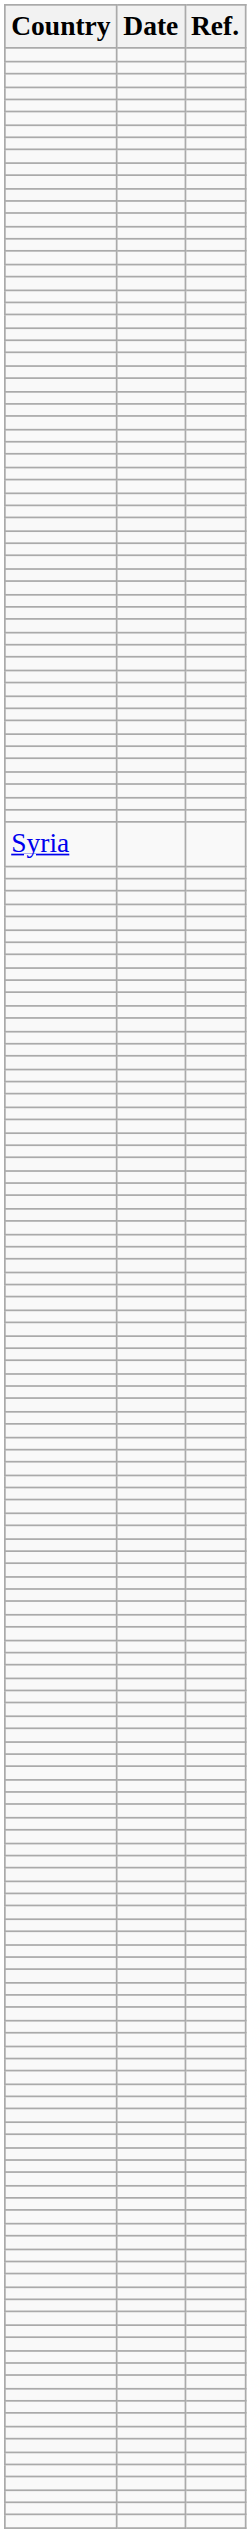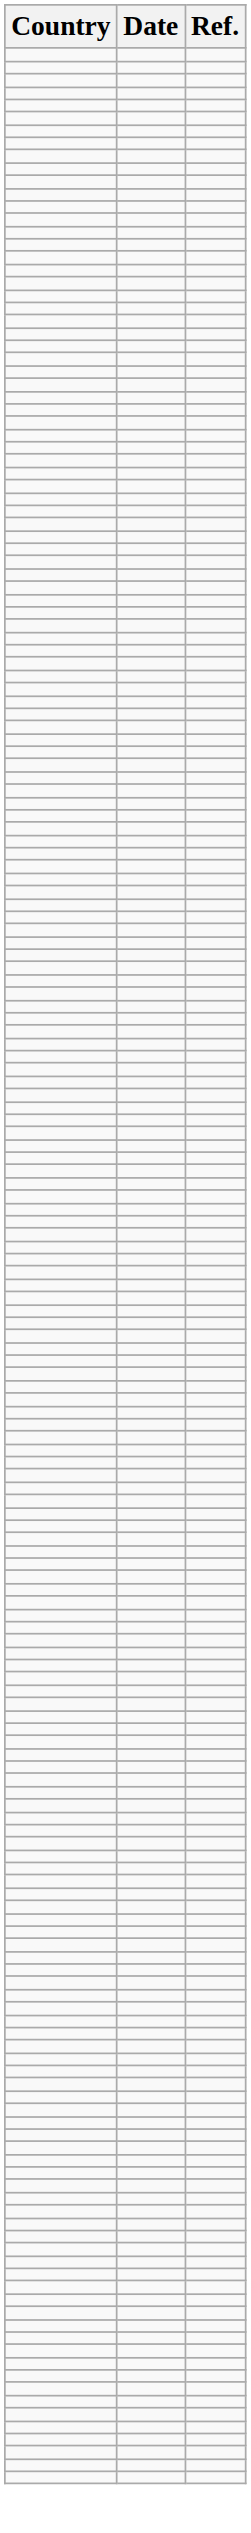 <table class="wikitable sortable">
 <tr>
 <th>Country</th>
 <th>Date</th>
 <th>Ref.</th>
 </tr>
 <tr>
 <td></td>
 <td></td>
 <td></td>
 </tr>
 <tr>
 <td></td>
 <td></td>
 <td></td>
 </tr>
 <tr>
 <td></td>
 <td></td>
 <td></td>
 </tr>
 <tr>
 <td></td>
 <td></td>
 <td></td>
 </tr>
 <tr>
 <td></td>
 <td></td>
 <td></td>
 </tr>
 <tr>
 <td></td>
 <td></td>
 <td></td>
 </tr>
 <tr>
 <td></td>
 <td></td>
 <td></td>
 </tr>
 <tr>
 <td></td>
 <td></td>
 <td></td>
 </tr>
 <tr>
 <td></td>
 <td></td>
 <td></td>
 </tr>
 <tr>
 <td></td>
 <td></td>
 <td></td>
 </tr>
 <tr>
 <td></td>
 <td></td>
 <td></td>
 </tr>
 <tr>
 <td></td>
 <td></td>
 <td></td>
 </tr>
 <tr>
 <td></td>
 <td></td>
 <td></td>
 </tr>
 <tr>
 <td></td>
 <td></td>
 <td></td>
 </tr>
 <tr>
 <td></td>
 <td></td>
 <td></td>
 </tr>
 <tr>
 <td></td>
 <td></td>
 <td></td>
 </tr>
 <tr>
 <td></td>
 <td></td>
 <td></td>
 </tr>
 <tr>
 <td></td>
 <td></td>
 <td></td>
 </tr>
 <tr>
 <td></td>
 <td></td>
 <td></td>
 </tr>
 <tr>
 <td></td>
 <td></td>
 <td></td>
 </tr>
 <tr>
 <td></td>
 <td></td>
 <td></td>
 </tr>
 <tr>
 <td></td>
 <td></td>
 <td></td>
 </tr>
 <tr>
 <td></td>
 <td></td>
 <td></td>
 </tr>
 <tr>
 <td></td>
 <td></td>
 <td></td>
 </tr>
 <tr>
 <td></td>
 <td></td>
 <td></td>
 </tr>
 <tr>
 <td></td>
 <td></td>
 <td></td>
 </tr>
 <tr>
 <td></td>
 <td></td>
 <td></td>
 </tr>
 <tr>
 <td></td>
 <td></td>
 <td></td>
 </tr>
 <tr>
 <td></td>
 <td></td>
 <td></td>
 </tr>
 <tr>
 <td></td>
 <td></td>
 <td></td>
 </tr>
 <tr>
 <td></td>
 <td></td>
 <td></td>
 </tr>
 <tr>
 <td></td>
 <td></td>
 <td></td>
 </tr>
 <tr>
 <td></td>
 <td></td>
 <td></td>
 </tr>
 <tr>
 <td></td>
 <td></td>
 <td></td>
 </tr>
 <tr>
 <td></td>
 <td></td>
 <td></td>
 </tr>
 <tr>
 <td></td>
 <td></td>
 <td></td>
 </tr>
 <tr>
 <td></td>
 <td></td>
 <td></td>
 </tr>
 <tr>
 <td></td>
 <td></td>
 <td></td>
 </tr>
 <tr>
 <td></td>
 <td></td>
 <td></td>
 </tr>
 <tr>
 <td></td>
 <td></td>
 <td></td>
 </tr>
 <tr>
 <td></td>
 <td></td>
 <td></td>
 </tr>
 <tr>
 <td></td>
 <td></td>
 <td></td>
 </tr>
 <tr>
 <td></td>
 <td></td>
 <td></td>
 </tr>
 <tr>
 <td></td>
 <td></td>
 <td></td>
 </tr>
 <tr>
 <td></td>
 <td></td>
 <td></td>
 </tr>
 <tr>
 <td></td>
 <td></td>
 <td></td>
 </tr>
 <tr>
 <td></td>
 <td></td>
 <td></td>
 </tr>
 <tr>
 <td></td>
 <td></td>
 <td></td>
 </tr>
 <tr>
 <td></td>
 <td></td>
 <td></td>
 </tr>
 <tr>
 <td></td>
 <td></td>
 <td></td>
 </tr>
 <tr>
 <td></td>
 <td></td>
 <td></td>
 </tr>
 <tr>
 <td></td>
 <td></td>
 <td></td>
 </tr>
 <tr>
 <td></td>
 <td></td>
 <td></td>
 </tr>
 <tr>
 <td></td>
 <td></td>
 <td></td>
 </tr>
 <tr>
 <td></td>
 <td></td>
 <td></td>
 </tr>
 <tr>
 <td></td>
 <td></td>
 <td></td>
 </tr>
 <tr>
 <td></td>
 <td></td>
 <td></td>
 </tr>
 <tr>
 <td></td>
 <td></td>
 <td></td>
 </tr>
 <tr>
 <td></td>
 <td></td>
 <td></td>
 </tr>
 <tr>
 <td></td>
 <td></td>
 <td></td>
 </tr>
 <tr>
 <td></td>
-<td></td>
-<td></td>
-</tr>
-<tr>
-<td> <a href='#'>Syria</a></td>
 <td></td>
 <td></td>
 </tr>
 <tr>
 <td></td>
 <td></td>
 <td></td>
 </tr>
 <tr>
 <td></td>
 <td></td>
 <td></td>
 </tr>
 <tr>
 <td></td>
 <td></td>
 <td></td>
 </tr>
 <tr>
 <td></td>
 <td></td>
 <td></td>
 </tr>
 <tr>
 <td></td>
 <td></td>
 <td></td>
 </tr>
 <tr>
 <td></td>
 <td></td>
 <td></td>
 </tr>
 <tr>
 <td></td>
 <td></td>
 <td></td>
 </tr>
 <tr>
 <td></td>
 <td></td>
 <td></td>
 </tr>
 <tr>
 <td></td>
 <td></td>
 <td></td>
 </tr>
 <tr>
 <td></td>
 <td></td>
 <td></td>
 </tr>
 <tr>
 <td></td>
 <td></td>
 <td></td>
 </tr>
 <tr>
 <td></td>
 <td></td>
 <td></td>
 </tr>
 <tr>
 <td></td>
 <td></td>
 <td></td>
 </tr>
 <tr>
 <td></td>
 <td></td>
 <td></td>
 </tr>
 <tr>
 <td></td>
 <td></td>
 <td></td>
 </tr>
 <tr>
 <td></td>
 <td></td>
 <td></td>
 </tr>
 <tr>
 <td></td>
 <td></td>
 <td></td>
 </tr>
 <tr>
 <td></td>
 <td></td>
 <td></td>
 </tr>
 <tr>
 <td></td>
 <td></td>
 <td></td>
 </tr>
 <tr>
 <td></td>
 <td></td>
 <td></td>
 </tr>
 <tr>
 <td></td>
 <td></td>
 <td></td>
 </tr>
 <tr>
 <td></td>
 <td></td>
 <td></td>
 </tr>
 <tr>
 <td></td>
 <td></td>
 <td></td>
 </tr>
 <tr>
 <td></td>
 <td></td>
 <td></td>
 </tr>
 <tr>
 <td></td>
 <td></td>
 <td></td>
 </tr>
 <tr>
 <td></td>
 <td></td>
 <td></td>
 </tr>
 <tr>
 <td></td>
 <td></td>
 <td></td>
 </tr>
 <tr>
 <td></td>
 <td></td>
 <td></td>
 </tr>
 <tr>
 <td></td>
 <td></td>
 <td></td>
 </tr>
 <tr>
 <td></td>
 <td></td>
 <td></td>
 </tr>
 <tr>
 <td></td>
 <td></td>
 <td></td>
 </tr>
 <tr>
 <td></td>
 <td></td>
 <td></td>
 </tr>
 <tr>
 <td></td>
 <td></td>
 <td></td>
 </tr>
 <tr>
 <td></td>
 <td></td>
 <td></td>
 </tr>
 <tr>
 <td></td>
 <td></td>
 <td></td>
 </tr>
 <tr>
 <td></td>
 <td></td>
 <td></td>
 </tr>
 <tr>
 <td></td>
 <td></td>
 <td></td>
 </tr>
 <tr>
 <td></td>
 <td></td>
 <td></td>
 </tr>
 <tr>
 <td></td>
 <td></td>
 <td></td>
 </tr>
 <tr>
 <td></td>
 <td></td>
 <td></td>
 </tr>
 <tr>
 <td></td>
 <td></td>
 <td></td>
 </tr>
 <tr>
 <td></td>
 <td></td>
 <td></td>
 </tr>
 <tr>
 <td></td>
 <td></td>
 <td></td>
 </tr>
 <tr>
 <td></td>
 <td></td>
 <td></td>
 </tr>
 <tr>
 <td></td>
 <td></td>
 <td></td>
 </tr>
 <tr>
 <td></td>
 <td></td>
 <td></td>
 </tr>
 <tr>
 <td></td>
 <td></td>
 <td></td>
 </tr>
 <tr>
 <td></td>
 <td></td>
 <td></td>
 </tr>
 <tr>
 <td></td>
 <td></td>
 <td></td>
 </tr>
 <tr>
 <td></td>
 <td></td>
 <td></td>
 </tr>
 <tr>
 <td></td>
 <td></td>
 <td></td>
 </tr>
 <tr>
 <td></td>
 <td></td>
 <td></td>
 </tr>
 <tr>
 <td></td>
 <td></td>
 <td></td>
 </tr>
 <tr>
 <td></td>
 <td></td>
 <td></td>
 </tr>
 <tr>
 <td></td>
 <td></td>
 <td></td>
 </tr>
 <tr>
 <td></td>
 <td></td>
 <td></td>
 </tr>
 <tr>
 <td></td>
 <td></td>
 <td></td>
 </tr>
 <tr>
 <td></td>
 <td></td>
 <td></td>
 </tr>
 <tr>
 <td></td>
 <td></td>
 <td></td>
 </tr>
 <tr>
 <td></td>
 <td></td>
 <td></td>
 </tr>
 <tr>
 <td></td>
 <td></td>
 <td></td>
 </tr>
 <tr>
 <td></td>
 <td></td>
 <td></td>
 </tr>
 <tr>
 <td></td>
 <td></td>
 <td></td>
 </tr>
 <tr>
 <td></td>
 <td></td>
 <td></td>
 </tr>
 <tr>
 <td></td>
 <td></td>
 <td></td>
 </tr>
 <tr>
 <td></td>
 <td></td>
 <td></td>
 </tr>
 <tr>
 <td></td>
 <td></td>
 <td></td>
 </tr>
 <tr>
 <td></td>
 <td></td>
 <td></td>
 </tr>
 <tr>
 <td></td>
 <td></td>
 <td></td>
 </tr>
 <tr>
 <td></td>
 <td></td>
 <td></td>
 </tr>
 <tr>
 <td></td>
 <td></td>
 <td></td>
 </tr>
 <tr>
 <td></td>
 <td></td>
 <td></td>
 </tr>
 <tr>
 <td></td>
 <td></td>
 <td></td>
 </tr>
 <tr>
 <td></td>
 <td></td>
 <td></td>
 </tr>
 <tr>
 <td></td>
 <td></td>
 <td></td>
 </tr>
 <tr>
 <td></td>
 <td></td>
 <td></td>
 </tr>
 <tr>
 <td></td>
 <td></td>
 <td></td>
 </tr>
 <tr>
 <td></td>
 <td></td>
 <td></td>
 </tr>
 <tr>
 <td></td>
 <td></td>
 <td></td>
 </tr>
 <tr>
 <td></td>
 <td></td>
 <td></td>
 </tr>
 <tr>
 <td></td>
 <td></td>
 <td></td>
 </tr>
 <tr>
 <td></td>
 <td></td>
 <td></td>
 </tr>
 <tr>
 <td></td>
 <td></td>
 <td></td>
 </tr>
 <tr>
 <td></td>
 <td></td>
 <td></td>
 </tr>
 <tr>
 <td></td>
 <td></td>
 <td></td>
 </tr>
 <tr>
 <td></td>
 <td></td>
 <td></td>
 </tr>
 <tr>
 <td></td>
 <td></td>
 <td></td>
 </tr>
 <tr>
 <td></td>
 <td></td>
 <td></td>
 </tr>
 <tr>
 <td></td>
 <td></td>
 <td></td>
 </tr>
 <tr>
 <td></td>
 <td></td>
 <td></td>
 </tr>
 <tr>
 <td></td>
 <td></td>
 <td></td>
 </tr>
 <tr>
 <td></td>
 <td></td>
 <td></td>
 </tr>
 <tr>
 <td></td>
 <td></td>
 <td></td>
 </tr>
 <tr>
 <td></td>
 <td></td>
 <td></td>
 </tr>
 <tr>
 <td></td>
 <td></td>
 <td></td>
 </tr>
 <tr>
 <td></td>
 <td></td>
 <td></td>
 </tr>
 <tr>
 <td></td>
 <td></td>
 <td></td>
 </tr>
 <tr>
 <td></td>
 <td></td>
 <td></td>
 </tr>
 <tr>
 <td></td>
 <td></td>
 <td></td>
 </tr>
 <tr>
 <td></td>
 <td></td>
 <td></td>
 </tr>
 <tr>
 <td></td>
 <td></td>
 <td></td>
 </tr>
 <tr>
 <td></td>
 <td></td>
 <td></td>
 </tr>
 <tr>
 <td></td>
 <td></td>
 <td></td>
 </tr>
 <tr>
 <td></td>
 <td></td>
 <td></td>
 </tr>
 <tr>
 <td></td>
 <td></td>
 <td></td>
 </tr>
 <tr>
 <td></td>
 <td></td>
 <td></td>
 </tr>
 <tr>
 <td></td>
 <td></td>
 <td></td>
 </tr>
 <tr>
 <td></td>
 <td></td>
 <td></td>
 </tr>
 <tr>
 <td></td>
 <td></td>
 <td></td>
 </tr>
 <tr>
 <td></td>
 <td></td>
 <td></td>
 </tr>
 <tr>
 <td></td>
 <td></td>
 <td></td>
 </tr>
 <tr>
 <td></td>
 <td></td>
 <td></td>
 </tr>
 <tr>
 <td></td>
 <td></td>
 <td></td>
 </tr>
 <tr>
 <td></td>
 <td></td>
 <td></td>
 </tr>
 <tr>
 <td></td>
 <td></td>
 <td></td>
 </tr>
 <tr>
 <td></td>
 <td></td>
 <td></td>
 </tr>
 <tr>
 <td></td>
 <td></td>
 <td></td>
 </tr>
 <tr>
 <td></td>
 <td></td>
 <td></td>
 </tr>
 <tr>
 <td></td>
 <td></td>
 <td></td>
 </tr>
 <tr>
 <td></td>
 <td></td>
 <td></td>
 </tr>
 <tr>
 <td></td>
 <td></td>
 <td></td>
 </tr>
 <tr>
 <td></td>
 <td></td>
 <td></td>
 </tr>
 <tr>
 <td></td>
 <td></td>
 <td></td>
 </tr>
 <tr>
 <td></td>
 <td></td>
 <td></td>
 </tr>
 <tr>
 <td></td>
 <td></td>
 <td></td>
 </tr>
 <tr>
 <td></td>
 <td></td>
 <td></td>
 </tr>
 <tr>
 <td></td>
 <td></td>
 <td></td>
 </tr>
 <tr>
 <td></td>
 <td></td>
 <td></td>
 </tr>
 <tr>
 <td></td>
 <td></td>
 <td></td>
 </tr>
 <tr>
 <td></td>
 <td></td>
 <td></td>
 </tr>
 <tr>
 <td></td>
 <td></td>
 <td></td>
 </tr>
 </table>
